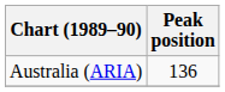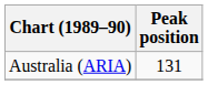 <table class="wikitable plainrowheaders sortable">
 <tr>
 <th>Chart (1989–90)</th>
 <th>Peak<br>position</th>
 </tr>
 <tr>
 <td>Australia (<a href='#'>ARIA</a>)</td>
-<td align=center>136</td>
+<td align=center>131</td>
 </tr>
 <tr>
 </tr>
 <tr>
 </tr>
 </table>
